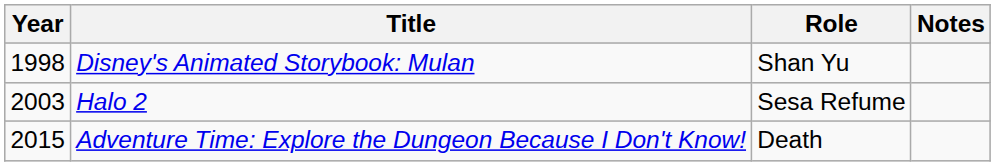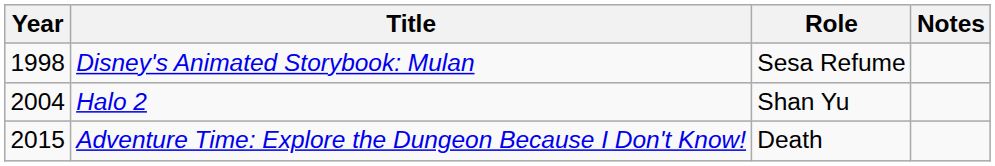 <table class = "wikitable sortable">
 <tr>
 <th>Year</th>
 <th>Title</th>
 <th>Role</th>
 <th>Notes</th>
 </tr>
 <tr>
 <td>1998</td>
 <td><em><a href='#'> Disney's Animated Storybook: Mulan</a></em></td>
-<td>Shan Yu</td>
+<td>Sesa Refume</td>
 <td></td>
 </tr>
 <tr>
-<td>2003</td>
+<td>2004</td>
 <td><em><a href='#'>Halo 2</a></em></td>
-<td>Sesa Refume</td>
+<td>Shan Yu</td>
 <td></td>
 </tr>
 <tr>
 <td>2015</td>
 <td><em><a href='#'>Adventure Time: Explore the Dungeon Because I Don't Know!</a></em></td>
 <td>Death</td>
 <td></td>
 </tr>
 </table>
